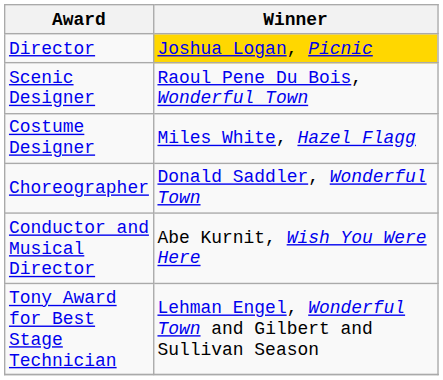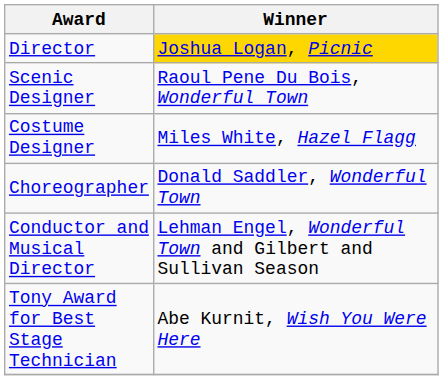 <table class="wikitable">
 <tr>
 <th width="100"><strong>Award</strong></th>
 <th width="200"><strong>Winner</strong></th>
 </tr>
 <tr>
 <td><a href='#'>Director</a></td>
 <td style="background: gold;"><a href='#'>Joshua Logan</a>, <em><a href='#'>Picnic</a></em></td>
 </tr>
 <tr>
 <td><a href='#'>Scenic Designer</a></td>
 <td><a href='#'>Raoul Pene Du Bois</a>, <em><a href='#'>Wonderful Town</a></em></td>
 </tr>
 <tr>
 <td><a href='#'>Costume Designer</a></td>
 <td><a href='#'>Miles White</a>, <em><a href='#'>Hazel Flagg</a></em></td>
 </tr>
 <tr>
 <td><a href='#'>Choreographer</a></td>
 <td><a href='#'>Donald Saddler</a>, <em><a href='#'>Wonderful Town</a></em></td>
 </tr>
 <tr>
 <td><a href='#'>Conductor and Musical Director</a></td>
-<td>Abe Kurnit, <em><a href='#'>Wish You Were Here</a></em></td>
+<td><a href='#'>Lehman Engel</a>, <em><a href='#'>Wonderful Town</a></em> and Gilbert and Sullivan Season</td>
 </tr>
 <tr>
 <td><a href='#'>Tony Award for Best Stage Technician</a></td>
-<td><a href='#'>Lehman Engel</a>, <em><a href='#'>Wonderful Town</a></em> and Gilbert and Sullivan Season</td>
+<td>Abe Kurnit, <em><a href='#'>Wish You Were Here</a></em></td>
 </tr>
 <tr>
 </tr>
 </table>
